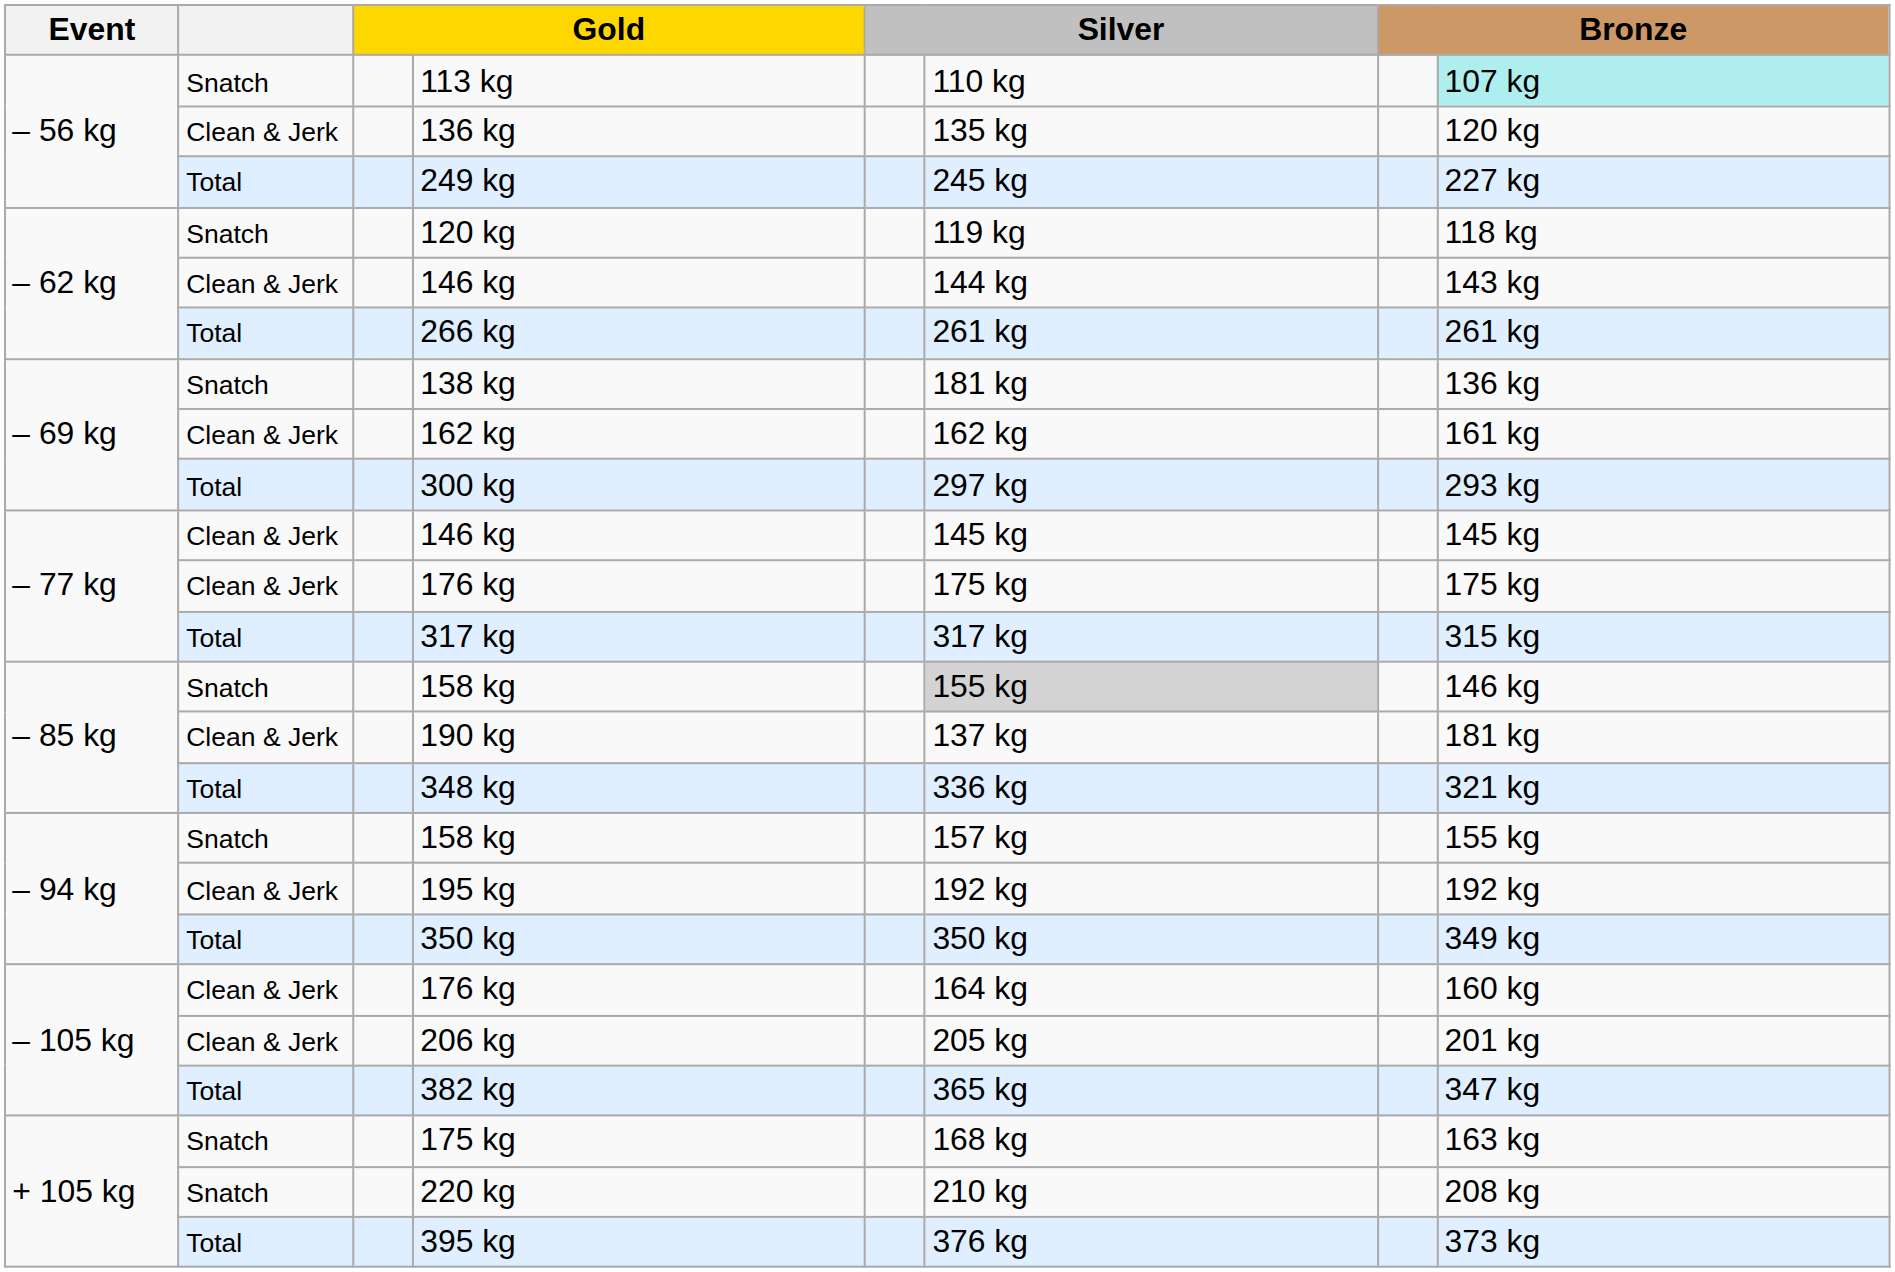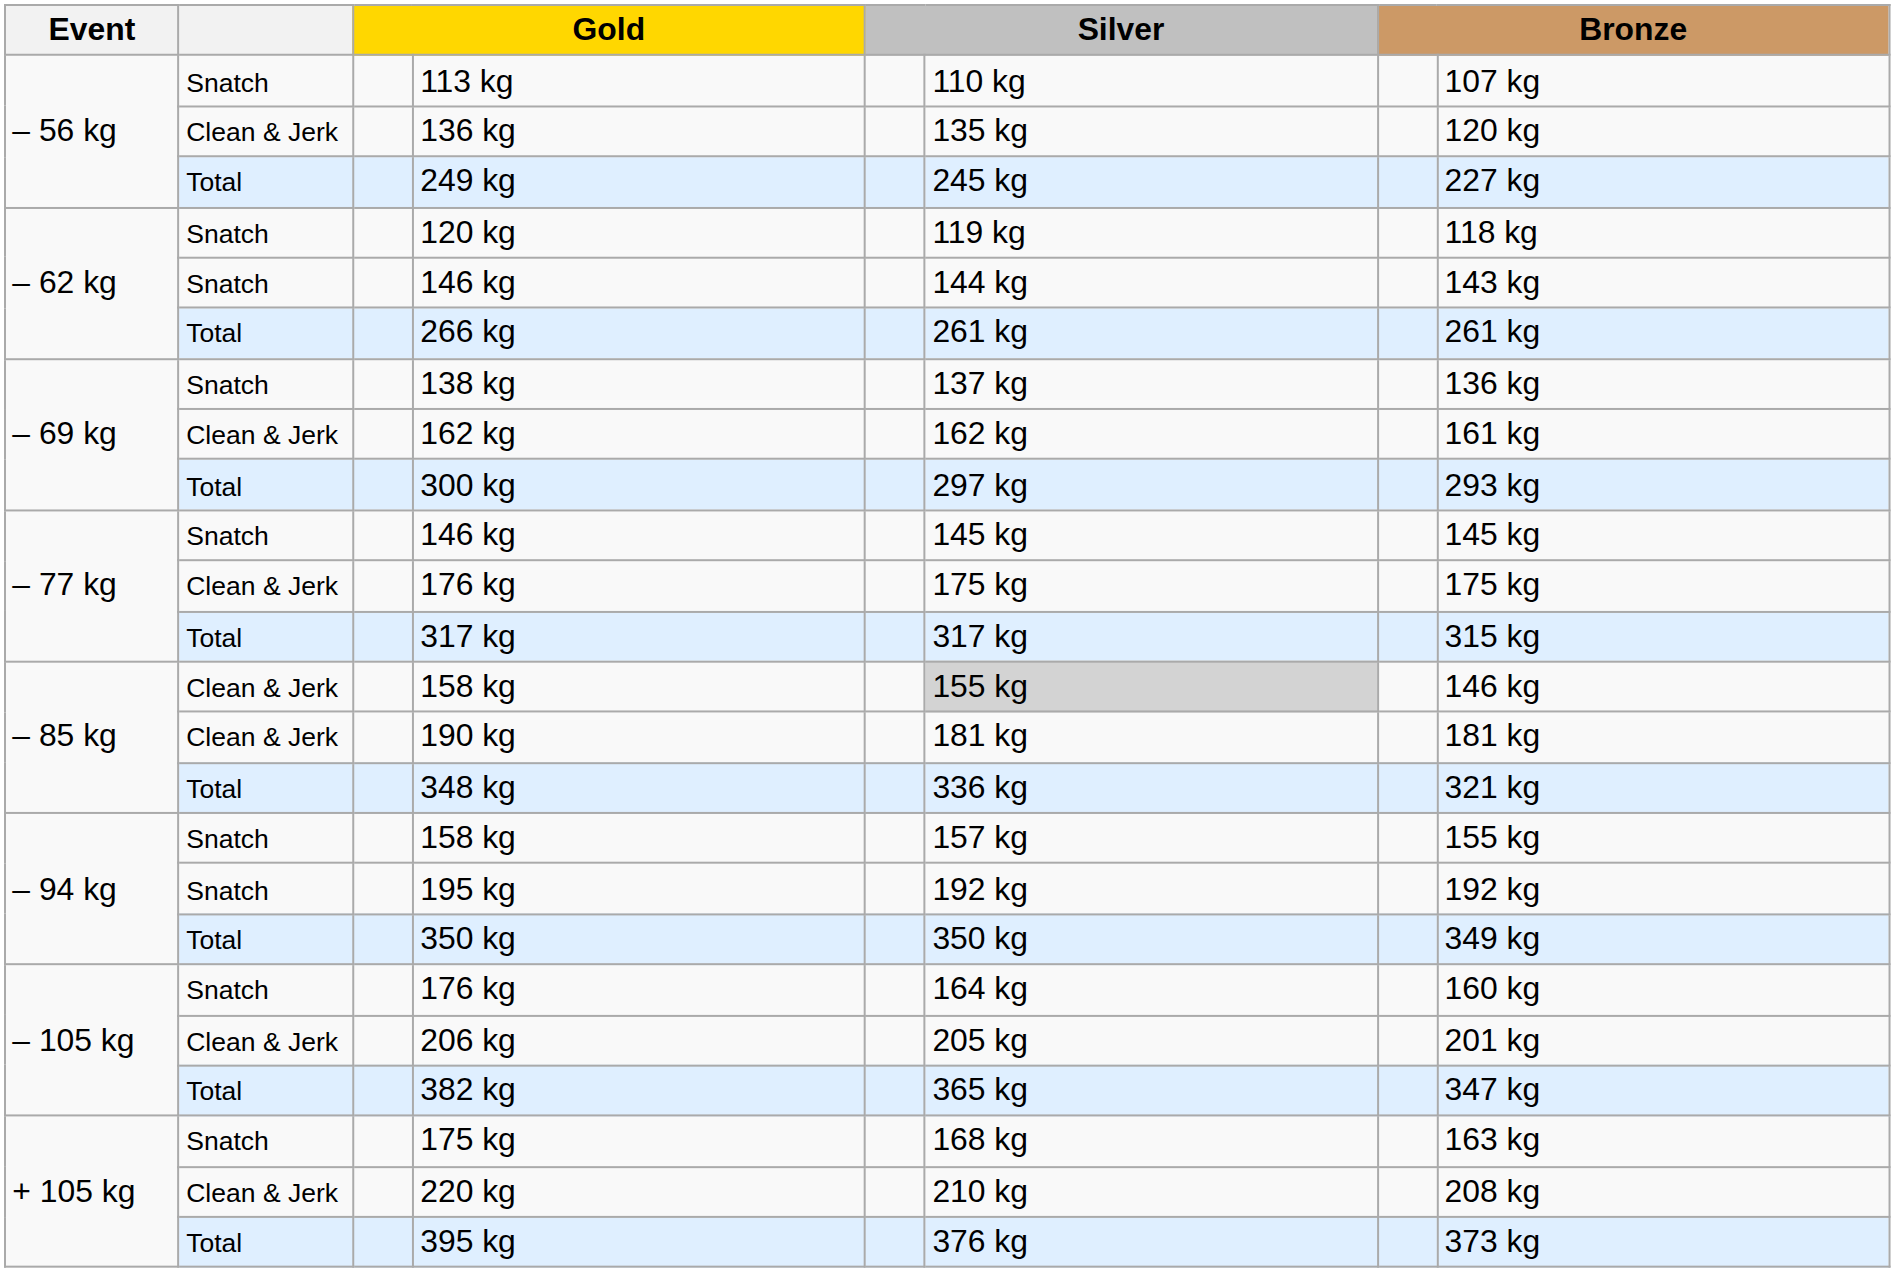 <table class="wikitable">
 <tr>
 <th width=80>Event</th>
 <th width=80></th>
 <td bgcolor=gold align="center" colspan=2 width=250><strong>Gold</strong></td>
 <td bgcolor=silver align="center" colspan=2 width=250><strong>Silver</strong></td>
 <td bgcolor=#cc9966 colspan=2 align="center" width=250><strong>Bronze</strong></td>
 </tr>
 <tr>
 <td rowspan=3>– 56 kg</td>
 <td><small>Snatch</small></td>
 <td></td>
 <td>113 kg</td>
 <td></td>
 <td>110 kg</td>
 <td></td>
-<td style="background: paleturquoise;">107 kg</td>
+<td>107 kg</td>
 </tr>
 <tr>
 <td><small>Clean & Jerk</small></td>
 <td></td>
 <td>136 kg</td>
 <td></td>
 <td>135 kg</td>
 <td></td>
 <td>120 kg</td>
 </tr>
 <tr bgcolor=#dfefff>
 <td><small>Total</small></td>
 <td></td>
 <td>249 kg</td>
 <td></td>
 <td>245 kg</td>
 <td></td>
 <td>227 kg</td>
 </tr>
 <tr>
 <td rowspan=3>– 62 kg</td>
 <td><small>Snatch</small></td>
 <td></td>
 <td>120 kg</td>
 <td></td>
 <td>119 kg</td>
 <td></td>
 <td>118 kg</td>
 </tr>
 <tr>
-<td><small>Clean & Jerk</small></td>
+<td><small>Snatch</small></td>
 <td></td>
 <td>146 kg</td>
 <td></td>
 <td>144 kg</td>
 <td></td>
 <td>143 kg</td>
 </tr>
 <tr bgcolor=#dfefff>
 <td><small>Total</small></td>
 <td></td>
 <td>266 kg</td>
 <td></td>
 <td>261 kg</td>
 <td></td>
 <td>261 kg</td>
 </tr>
 <tr>
 <td rowspan=3>– 69 kg</td>
 <td><small>Snatch</small></td>
 <td></td>
 <td>138 kg</td>
 <td></td>
-<td>181 kg</td>
+<td>137 kg</td>
 <td></td>
 <td>136 kg</td>
 </tr>
 <tr>
 <td><small>Clean & Jerk</small></td>
 <td></td>
 <td>162 kg</td>
 <td></td>
 <td>162 kg</td>
 <td></td>
 <td>161 kg</td>
 </tr>
 <tr bgcolor=#dfefff>
 <td><small>Total</small></td>
 <td></td>
 <td>300 kg</td>
 <td></td>
 <td>297 kg</td>
 <td></td>
 <td>293 kg</td>
 </tr>
 <tr>
 <td rowspan=3>– 77 kg</td>
-<td><small>Clean & Jerk</small></td>
+<td><small>Snatch</small></td>
 <td></td>
 <td>146 kg</td>
 <td></td>
 <td>145 kg</td>
 <td></td>
 <td>145 kg</td>
 </tr>
 <tr>
 <td><small>Clean & Jerk</small></td>
 <td></td>
 <td>176 kg</td>
 <td></td>
 <td>175 kg</td>
 <td></td>
 <td>175 kg</td>
 </tr>
 <tr bgcolor=#dfefff>
 <td><small>Total</small></td>
 <td></td>
 <td>317 kg</td>
 <td></td>
 <td>317 kg</td>
 <td></td>
 <td>315 kg</td>
 </tr>
 <tr>
 <td rowspan=3>– 85 kg</td>
-<td><small>Snatch</small></td>
+<td><small>Clean & Jerk</small></td>
 <td></td>
 <td>158 kg</td>
 <td></td>
 <td style="background: lightgrey;">155 kg</td>
 <td></td>
 <td>146 kg</td>
 </tr>
 <tr>
 <td><small>Clean & Jerk</small></td>
 <td></td>
 <td>190 kg</td>
 <td></td>
-<td>137 kg</td>
+<td>181 kg</td>
 <td></td>
 <td>181 kg</td>
 </tr>
 <tr bgcolor=#dfefff>
 <td><small>Total</small></td>
 <td></td>
 <td>348 kg</td>
 <td></td>
 <td>336 kg</td>
 <td></td>
 <td>321 kg</td>
 </tr>
 <tr>
 <td rowspan=3>– 94 kg</td>
 <td><small>Snatch</small></td>
 <td></td>
 <td>158 kg</td>
 <td></td>
 <td>157 kg</td>
 <td></td>
 <td>155 kg</td>
 </tr>
 <tr>
-<td><small>Clean & Jerk</small></td>
+<td><small>Snatch</small></td>
 <td></td>
 <td>195 kg</td>
 <td></td>
 <td>192 kg</td>
 <td></td>
 <td>192 kg</td>
 </tr>
 <tr bgcolor=#dfefff>
 <td><small>Total</small></td>
 <td></td>
 <td>350 kg</td>
 <td></td>
 <td>350 kg</td>
 <td></td>
 <td>349 kg</td>
 </tr>
 <tr>
 <td rowspan=3>– 105 kg</td>
-<td><small>Clean & Jerk</small></td>
+<td><small>Snatch</small></td>
 <td></td>
 <td>176 kg</td>
 <td></td>
 <td>164 kg</td>
 <td></td>
 <td>160 kg</td>
 </tr>
 <tr>
 <td><small>Clean & Jerk</small></td>
 <td></td>
 <td>206 kg</td>
 <td></td>
 <td>205 kg</td>
 <td></td>
 <td>201 kg</td>
 </tr>
 <tr bgcolor=#dfefff>
 <td><small>Total</small></td>
 <td></td>
 <td>382 kg</td>
 <td></td>
 <td>365 kg</td>
 <td></td>
 <td>347 kg</td>
 </tr>
 <tr>
 <td rowspan=3>+ 105 kg</td>
 <td><small>Snatch</small></td>
 <td></td>
 <td>175 kg</td>
 <td></td>
 <td>168 kg</td>
 <td></td>
 <td>163 kg</td>
 </tr>
 <tr>
-<td><small>Snatch</small></td>
+<td><small>Clean & Jerk</small></td>
 <td></td>
 <td>220 kg</td>
 <td></td>
 <td>210 kg</td>
 <td></td>
 <td>208 kg</td>
 </tr>
 <tr bgcolor=#dfefff>
 <td><small>Total</small></td>
 <td></td>
 <td>395 kg</td>
 <td></td>
 <td>376 kg</td>
 <td></td>
 <td>373 kg</td>
 </tr>
 </table>
